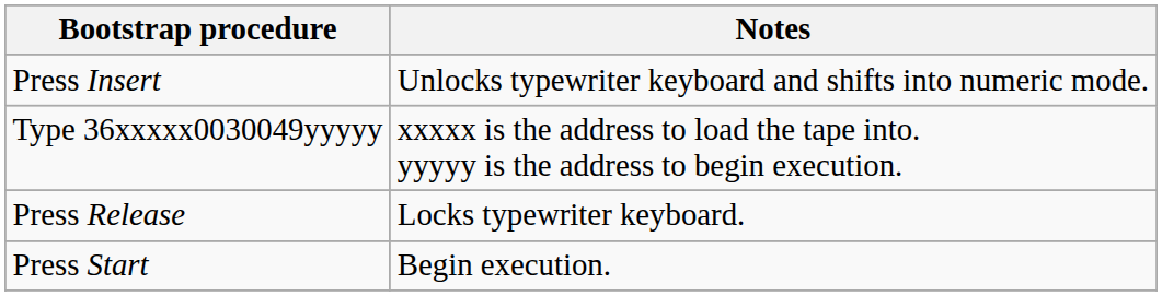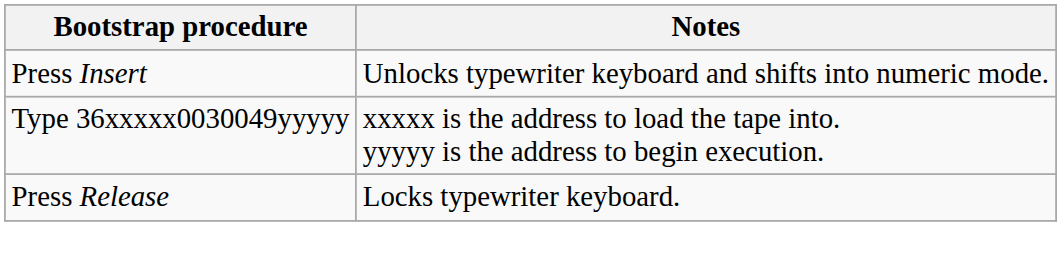 <table class="wikitable">
 <tr>
 <th>Bootstrap procedure</th>
 <th>Notes</th>
 </tr>
 <tr>
 <td>Press <em>Insert</em></td>
 <td>Unlocks typewriter keyboard and shifts into numeric mode.</td>
 </tr>
 <tr>
 <td>Type 36xxxxx0030049yyyyy<br> </td>
 <td>xxxxx is the address to load the tape into.<br>yyyyy is the address to begin execution.</td>
 </tr>
 <tr>
 <td>Press <em>Release</em></td>
 <td>Locks typewriter keyboard.</td>
 </tr>
-<tr>
-<td>Press <em>Start</em></td>
-<td>Begin execution.</td>
-</tr>
 </table>
